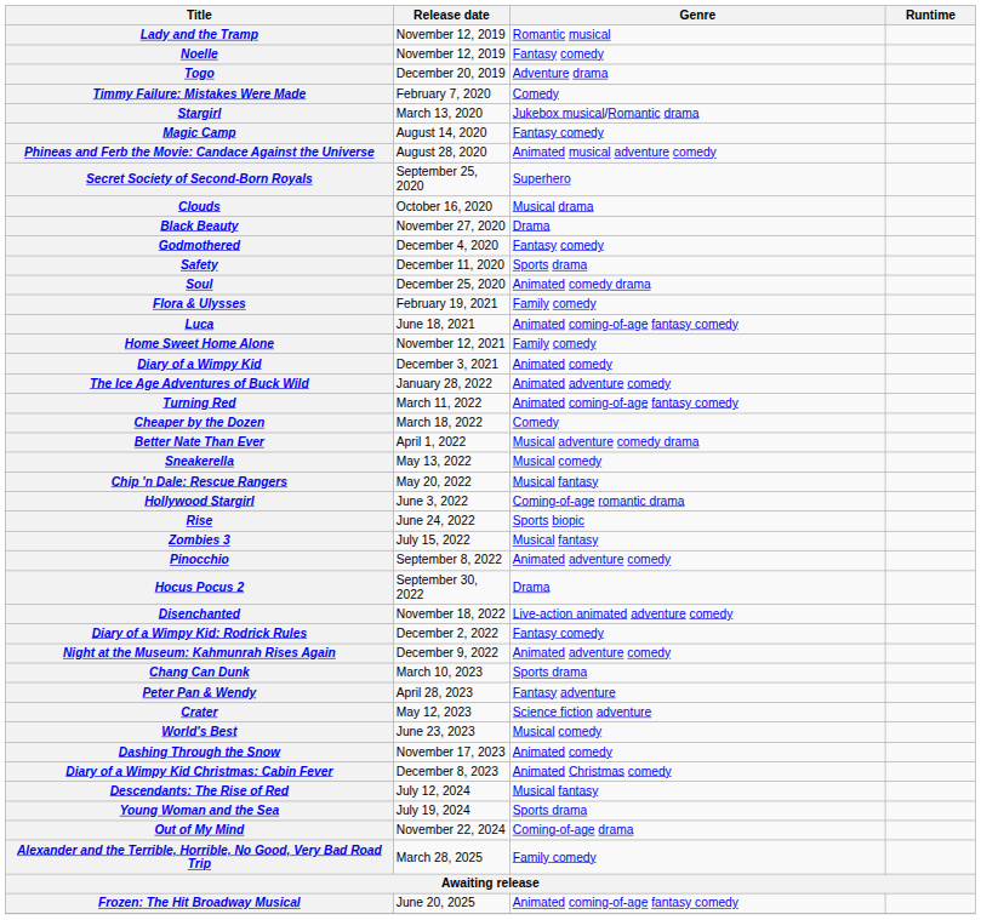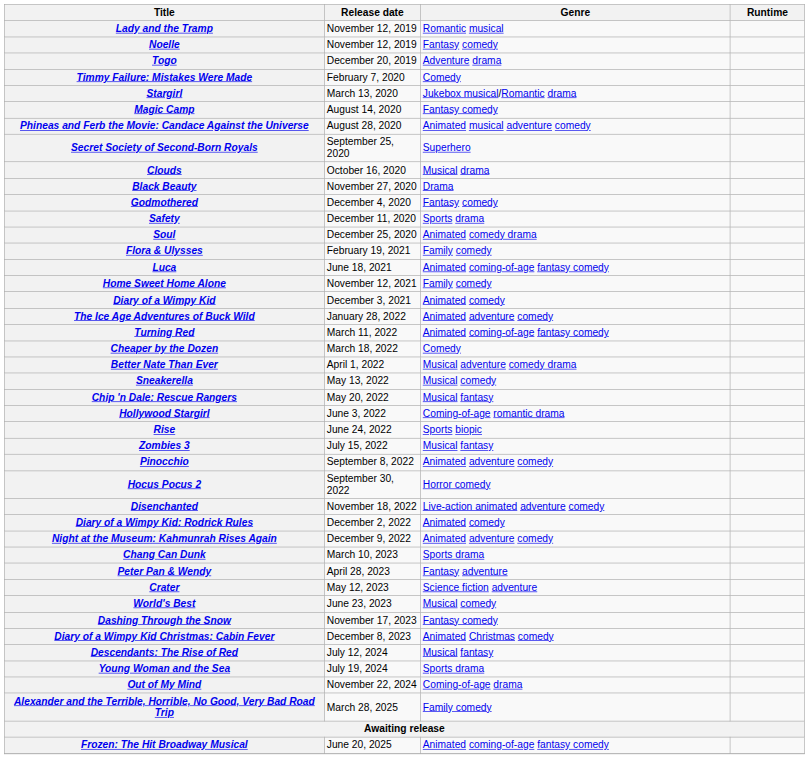 <table class="wikitable plainrowheaders sortable" style="width:99%;">
 <tr>
 <th scope="col" style="width:40%;">Title</th>
 <th scope="col" style="width:12%;">Release date</th>
 <th>Genre</th>
 <th>Runtime</th>
 </tr>
 <tr>
 <th scope="row"><em><a href='#'>Lady and the Tramp</a></em></th>
 <td>November 12, 2019</td>
 <td><a href='#'>Romantic</a> <a href='#'>musical</a></td>
 <td></td>
 </tr>
 <tr>
 <th scope="row"><em><a href='#'>Noelle</a></em></th>
 <td>November 12, 2019</td>
 <td><a href='#'>Fantasy</a> <a href='#'>comedy</a></td>
 <td></td>
 </tr>
 <tr>
 <th scope="row"><em><a href='#'>Togo</a></em></th>
 <td>December 20, 2019</td>
 <td><a href='#'>Adventure</a> <a href='#'>drama</a></td>
 <td></td>
 </tr>
 <tr>
 <th scope="row"><em><a href='#'>Timmy Failure: Mistakes Were Made</a></em></th>
 <td>February 7, 2020</td>
 <td><a href='#'>Comedy</a></td>
 <td></td>
 </tr>
 <tr>
 <th scope="row"><em><a href='#'>Stargirl</a></em></th>
 <td>March 13, 2020</td>
 <td><a href='#'>Jukebox musical</a>/<a href='#'>Romantic</a> <a href='#'>drama</a></td>
 <td></td>
 </tr>
 <tr>
 <th scope="row"><em><a href='#'>Magic Camp</a></em></th>
 <td>August 14, 2020</td>
 <td><a href='#'>Fantasy comedy</a></td>
 <td></td>
 </tr>
 <tr>
 <th scope="row"><em><a href='#'>Phineas and Ferb the Movie: Candace Against the Universe</a></em></th>
 <td>August 28, 2020</td>
 <td><a href='#'>Animated</a> <a href='#'>musical</a> <a href='#'>adventure</a> <a href='#'>comedy</a></td>
 <td></td>
 </tr>
 <tr>
 <th scope="row"><em><a href='#'>Secret Society of Second-Born Royals</a></em></th>
 <td>September 25, 2020</td>
 <td><a href='#'>Superhero</a></td>
 <td></td>
 </tr>
 <tr>
 <th scope="row"><em><a href='#'>Clouds</a></em></th>
 <td>October 16, 2020</td>
 <td><a href='#'>Musical</a> <a href='#'>drama</a></td>
 <td></td>
 </tr>
 <tr>
 <th scope="row"><em><a href='#'>Black Beauty</a></em></th>
 <td>November 27, 2020</td>
 <td><a href='#'>Drama</a></td>
 <td></td>
 </tr>
 <tr>
 <th scope="row"><em><a href='#'>Godmothered</a></em></th>
 <td>December 4, 2020</td>
 <td><a href='#'>Fantasy</a> <a href='#'>comedy</a></td>
 <td></td>
 </tr>
 <tr>
 <th scope="row"><em><a href='#'>Safety</a></em></th>
 <td>December 11, 2020</td>
 <td><a href='#'>Sports</a> <a href='#'>drama</a></td>
 <td></td>
 </tr>
 <tr>
 <th scope="row"><em><a href='#'>Soul</a></em></th>
 <td>December 25, 2020</td>
 <td><a href='#'>Animated</a> <a href='#'>comedy drama</a></td>
 <td></td>
 </tr>
 <tr>
 <th scope="row"><em><a href='#'>Flora & Ulysses</a></em></th>
 <td>February 19, 2021</td>
 <td><a href='#'>Family</a> <a href='#'>comedy</a></td>
 <td></td>
 </tr>
 <tr>
 <th scope="row"><em><a href='#'>Luca</a></em></th>
 <td>June 18, 2021</td>
 <td><a href='#'>Animated</a> <a href='#'>coming-of-age</a> <a href='#'>fantasy comedy</a></td>
 <td></td>
 </tr>
 <tr>
 <th scope="row"><em><a href='#'>Home Sweet Home Alone</a> </em></th>
 <td>November 12, 2021</td>
 <td><a href='#'>Family</a> <a href='#'>comedy</a></td>
 <td></td>
 </tr>
 <tr>
 <th scope="row"><em><a href='#'>Diary of a Wimpy Kid</a></em></th>
 <td>December 3, 2021</td>
 <td><a href='#'>Animated</a> <a href='#'>comedy</a></td>
 <td></td>
 </tr>
 <tr>
 <th scope="row"><em><a href='#'>The Ice Age Adventures of Buck Wild</a></em></th>
 <td>January 28, 2022</td>
 <td><a href='#'>Animated</a> <a href='#'>adventure</a> <a href='#'>comedy</a></td>
 <td></td>
 </tr>
 <tr>
 <th scope="row"><em><a href='#'>Turning Red</a></em></th>
 <td>March 11, 2022</td>
 <td><a href='#'>Animated</a> <a href='#'>coming-of-age</a> <a href='#'>fantasy comedy</a></td>
 <td></td>
 </tr>
 <tr>
 <th scope="row"><em><a href='#'>Cheaper by the Dozen</a></em></th>
 <td>March 18, 2022</td>
 <td><a href='#'>Comedy</a></td>
 <td></td>
 </tr>
 <tr>
 <th scope="row"><em><a href='#'>Better Nate Than Ever</a></em></th>
 <td>April 1, 2022</td>
 <td><a href='#'>Musical</a> <a href='#'>adventure</a> <a href='#'>comedy drama</a></td>
 <td></td>
 </tr>
 <tr>
 <th scope="row"><em><a href='#'>Sneakerella</a></em></th>
 <td>May 13, 2022</td>
 <td><a href='#'>Musical</a> <a href='#'>comedy</a></td>
 <td></td>
 </tr>
 <tr>
 <th scope="row"><em><a href='#'>Chip 'n Dale: Rescue Rangers</a></em></th>
 <td>May 20, 2022</td>
 <td><a href='#'>Musical</a> <a href='#'>fantasy</a></td>
 <td></td>
 </tr>
 <tr>
 <th scope="row"><em><a href='#'>Hollywood Stargirl</a></em></th>
 <td>June 3, 2022</td>
 <td><a href='#'>Coming-of-age</a> <a href='#'>romantic drama</a></td>
 <td></td>
 </tr>
 <tr>
 <th scope="row"><em><a href='#'>Rise</a></em></th>
 <td>June 24, 2022</td>
 <td><a href='#'>Sports</a> <a href='#'>biopic</a></td>
 <td></td>
 </tr>
 <tr>
 <th scope="row"><em><a href='#'>Zombies 3</a></em></th>
 <td>July 15, 2022</td>
 <td><a href='#'>Musical</a> <a href='#'>fantasy</a></td>
 <td></td>
 </tr>
 <tr>
 <th scope="row"><em><a href='#'>Pinocchio</a></em></th>
 <td>September 8, 2022</td>
 <td><a href='#'>Animated</a> <a href='#'>adventure</a> <a href='#'>comedy</a></td>
 <td></td>
 </tr>
 <tr>
 <th scope="row"><em><a href='#'>Hocus Pocus 2</a></em></th>
 <td>September 30, 2022</td>
-<td><a href='#'>Drama</a></td>
+<td><a href='#'>Horror comedy</a></td>
 <td></td>
 </tr>
 <tr>
 <th scope="row"><em><a href='#'>Disenchanted</a></em></th>
 <td>November 18, 2022</td>
 <td><a href='#'>Live-action animated</a> <a href='#'>adventure</a> <a href='#'>comedy</a></td>
 <td></td>
 </tr>
 <tr>
 <th scope="row"><em><a href='#'>Diary of a Wimpy Kid: Rodrick Rules</a></em></th>
 <td>December 2, 2022</td>
-<td><a href='#'>Fantasy comedy</a></td>
+<td><a href='#'>Animated</a> <a href='#'>comedy</a></td>
 <td></td>
 </tr>
 <tr>
 <th scope="row"><em><a href='#'>Night at the Museum: Kahmunrah Rises Again</a></em></th>
 <td>December 9, 2022</td>
 <td><a href='#'>Animated</a> <a href='#'>adventure</a> <a href='#'>comedy</a></td>
 <td></td>
 </tr>
 <tr>
 <th scope="row"><em><a href='#'>Chang Can Dunk</a></em></th>
 <td>March 10, 2023</td>
 <td><a href='#'>Sports drama</a></td>
 <td></td>
 </tr>
 <tr>
 <th scope="row"><em><a href='#'>Peter Pan & Wendy</a></em></th>
 <td>April 28, 2023</td>
 <td><a href='#'>Fantasy</a> <a href='#'>adventure</a></td>
 <td></td>
 </tr>
 <tr>
 <th scope="row"><em><a href='#'>Crater</a></em></th>
 <td>May 12, 2023</td>
 <td><a href='#'>Science fiction</a> <a href='#'>adventure</a></td>
 <td></td>
 </tr>
 <tr>
 <th scope="row"><em><a href='#'>World's Best</a></em></th>
 <td>June 23, 2023</td>
 <td><a href='#'>Musical</a> <a href='#'>comedy</a></td>
 <td></td>
 </tr>
 <tr>
 <th scope="row"><em><a href='#'>Dashing Through the Snow</a></em></th>
 <td>November 17, 2023</td>
-<td><a href='#'>Animated</a> <a href='#'>comedy</a></td>
+<td><a href='#'>Fantasy comedy</a></td>
 <td></td>
 </tr>
 <tr>
 <th scope="row"><em><a href='#'>Diary of a Wimpy Kid Christmas: Cabin Fever</a></em></th>
 <td>December 8, 2023</td>
 <td><a href='#'>Animated</a> <a href='#'>Christmas</a> <a href='#'>comedy</a></td>
 <td></td>
 </tr>
 <tr>
 <th scope="row"><em><a href='#'>Descendants: The Rise of Red</a></em></th>
 <td>July 12, 2024</td>
 <td><a href='#'>Musical</a> <a href='#'>fantasy</a></td>
 <td></td>
 </tr>
 <tr>
 <th scope="row"><em><a href='#'>Young Woman and the Sea</a></em></th>
 <td>July 19, 2024</td>
 <td><a href='#'>Sports drama</a></td>
 <td></td>
 </tr>
 <tr>
 <th scope="row"><em><a href='#'>Out of My Mind</a></em></th>
 <td>November 22, 2024</td>
 <td><a href='#'>Coming-of-age</a> <a href='#'>drama</a></td>
 <td></td>
 </tr>
 <tr>
 <th scope="row"><em><a href='#'>Alexander and the Terrible, Horrible, No Good, Very Bad Road Trip</a></em></th>
 <td>March 28, 2025</td>
 <td><a href='#'>Family comedy</a></td>
 <td></td>
 </tr>
 <tr>
 <th colspan="4" data-sort-value="zzz">Awaiting release</th>
 </tr>
 <tr>
 <th scope="row"><em><a href='#'>Frozen: The Hit Broadway Musical</a></em></th>
 <td>June 20, 2025</td>
 <td><a href='#'>Animated</a> <a href='#'>coming-of-age</a> <a href='#'>fantasy comedy</a></td>
 <td></td>
 </tr>
 <tr>
 </tr>
 </table>
